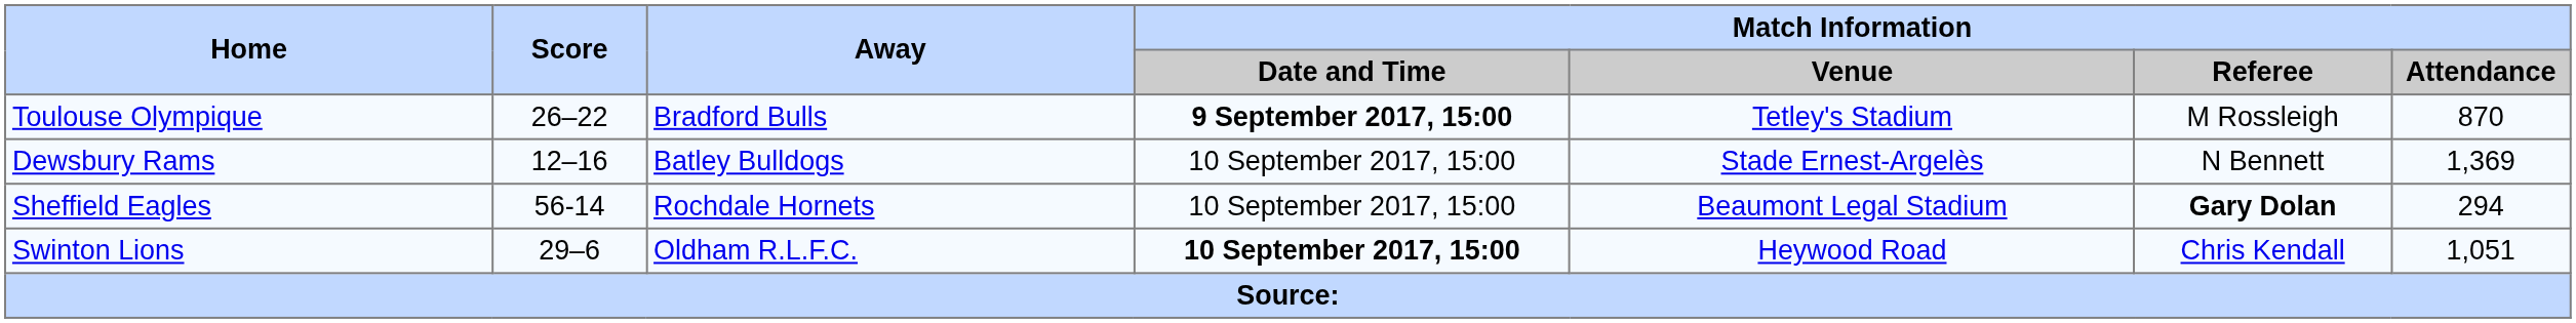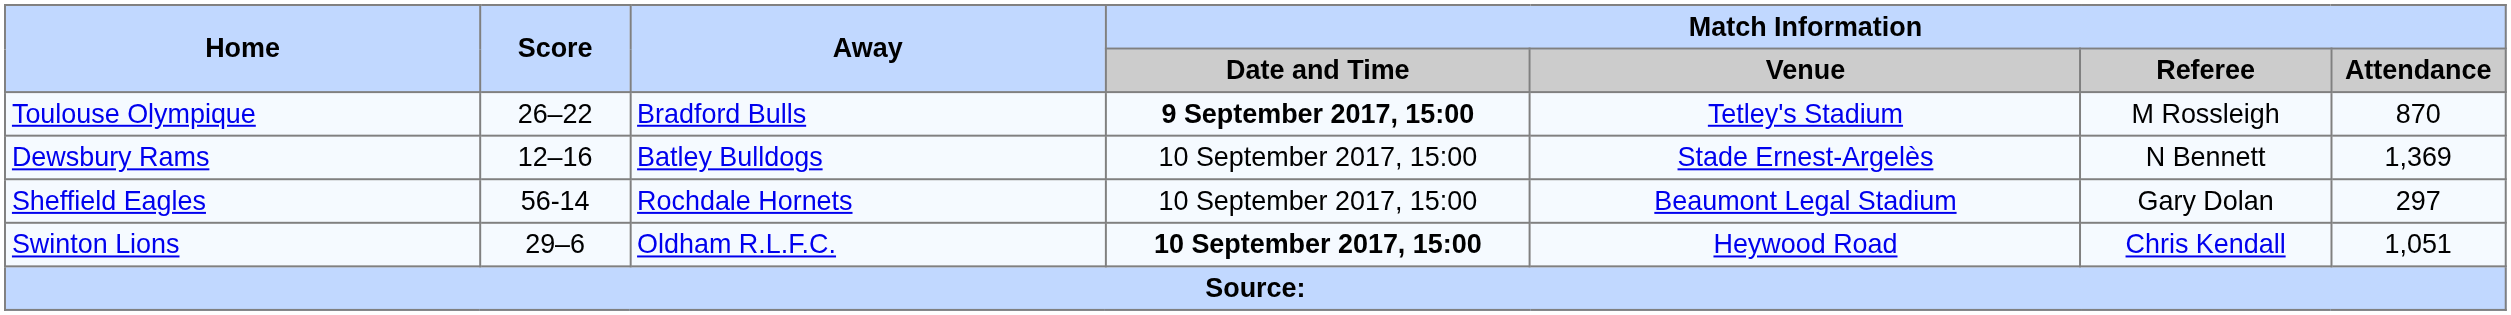 <table border=1 style="border-collapse:collapse; font-size:85%; text-align:center;" cellpadding=3 cellspacing=0 width=100%>
 <tr bgcolor=#C1D8FF>
 <th rowspan=2 width=19%>Home</th>
 <th rowspan=2 width=6%>Score</th>
 <th rowspan=2 width=19%>Away</th>
 <th colspan=6>Match Information</th>
 </tr>
 <tr bgcolor=#CCCCCC>
 <th width=17%>Date and Time</th>
 <th width=22%>Venue</th>
 <th width=10%>Referee</th>
 <th width=7%>Attendance</th>
 </tr>
 <tr bgcolor=#F5FAFF>
 <td align=left> <a href='#'>Toulouse Olympique</a></td>
 <td>26–22</td>
 <td align=left> <a href='#'>Bradford Bulls</a></td>
 <td><strong>9 September 2017, 15:00</strong></td>
 <td><a href='#'>Tetley's Stadium</a></td>
 <td>M Rossleigh</td>
 <td>870</td>
 </tr>
 <tr bgcolor=#F5FAFF>
 <td align=left> <a href='#'>Dewsbury Rams</a></td>
 <td>12–16</td>
 <td align=left> <a href='#'>Batley Bulldogs</a></td>
 <td>10 September 2017, 15:00</td>
 <td><a href='#'>Stade Ernest-Argelès</a></td>
 <td>N Bennett</td>
 <td>1,369</td>
 </tr>
 <tr bgcolor=#F5FAFF>
 <td align=left> <a href='#'>Sheffield Eagles</a></td>
 <td>56-14</td>
 <td align=left> <a href='#'>Rochdale Hornets</a></td>
 <td>10 September 2017, 15:00</td>
 <td><a href='#'>Beaumont Legal Stadium</a></td>
-<td><strong>Gary Dolan</strong></td>
-<td>294</td>
+<td>Gary Dolan</td>
+<td>297</td>
 </tr>
 <tr bgcolor=#F5FAFF>
 <td align=left> <a href='#'>Swinton Lions</a></td>
 <td>29–6</td>
 <td align=left> <a href='#'>Oldham R.L.F.C.</a></td>
 <td><strong>10 September 2017, 15:00</strong></td>
 <td><a href='#'>Heywood Road</a></td>
 <td><a href='#'>Chris Kendall</a></td>
 <td>1,051</td>
 </tr>
 <tr style="background:#c1d8ff;">
 <th colspan=12>Source:</th>
 </tr>
 </table>
